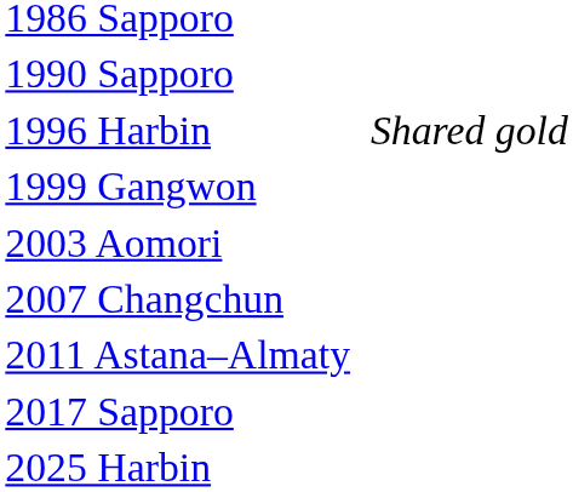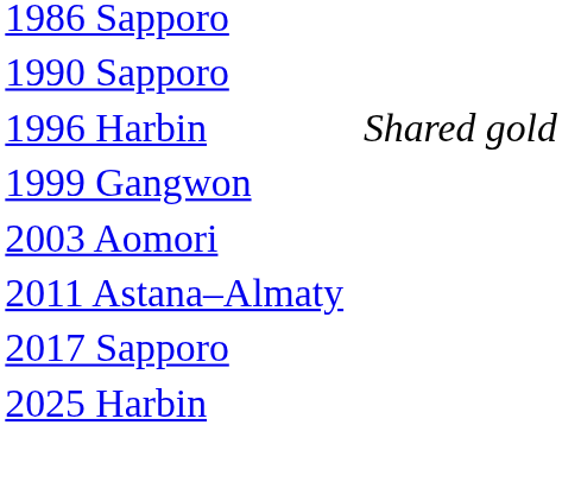 <table>
 <tr>
 <td><a href='#'>1986 Sapporo</a></td>
 <td></td>
 <td></td>
 <td></td>
 </tr>
 <tr>
 <td rowspan=2><a href='#'>1990 Sapporo</a></td>
 <td rowspan=2></td>
 <td rowspan=2></td>
 <td></td>
 </tr>
 <tr>
 <td></td>
 </tr>
 <tr>
 <td rowspan=2><a href='#'>1996 Harbin</a></td>
 <td></td>
 <td rowspan=2><em>Shared gold</em></td>
 <td rowspan=2></td>
 </tr>
 <tr>
 <td></td>
 </tr>
 <tr>
 <td><a href='#'>1999 Gangwon</a></td>
 <td></td>
 <td></td>
 <td></td>
 </tr>
 <tr>
 <td><a href='#'>2003 Aomori</a></td>
 <td></td>
 <td></td>
 <td></td>
 </tr>
 <tr>
-<td><a href='#'>2007 Changchun</a></td>
-<td></td>
-<td></td>
-<td></td>
-</tr>
-<tr>
 <td><a href='#'>2011 Astana–Almaty</a></td>
 <td></td>
 <td></td>
 <td></td>
 </tr>
 <tr>
 <td><a href='#'>2017 Sapporo</a></td>
 <td></td>
 <td></td>
 <td></td>
 </tr>
 <tr>
 <td><a href='#'>2025 Harbin</a></td>
 <td></td>
 <td></td>
 <td></td>
 </tr>
 </table>
